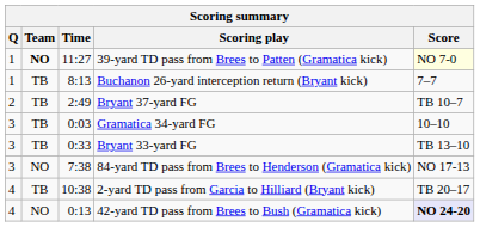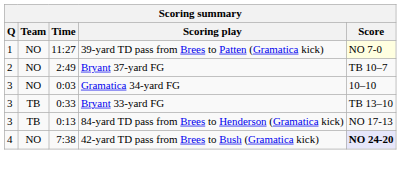 <table class="wikitable" style="font-size: 95%">
 <tr>
 <th colspan=5>Scoring summary</th>
 </tr>
 <tr>
 <th>Q</th>
 <th>Team</th>
 <th>Time</th>
 <th>Scoring play</th>
 <th>Score</th>
 </tr>
 <tr>
 <td>1</td>
-<td align=center><strong>NO</strong></td>
+<td align=center>NO</td>
 <td align=right>11:27</td>
 <td>39-yard TD pass from <a href='#'>Brees</a> to <a href='#'>Patten</a> (<a href='#'>Gramatica</a> kick)</td>
 <td style="background: lightyellow;">NO 7-0</td>
 </tr>
 <tr>
-<td>1</td>
-<td align=center>TB</td>
-<td align=right>8:13</td>
-<td><a href='#'>Buchanon</a> 26-yard interception return (<a href='#'>Bryant</a> kick)</td>
-<td>7–7</td>
-</tr>
-<tr>
 <td>2</td>
-<td align=center>TB</td>
+<td align=center>NO</td>
 <td align=right>2:49</td>
 <td><a href='#'>Bryant</a> 37-yard FG</td>
 <td>TB 10–7</td>
 </tr>
 <tr>
 <td>3</td>
-<td align=center>TB</td>
+<td align=center>NO</td>
 <td align=right>0:03</td>
 <td><a href='#'>Gramatica</a> 34-yard FG</td>
 <td>10–10</td>
 </tr>
 <tr>
 <td>3</td>
 <td align=center>TB</td>
 <td align=right>0:33</td>
 <td><a href='#'>Bryant</a> 33-yard FG</td>
 <td>TB 13–10</td>
 </tr>
 <tr>
 <td>3</td>
-<td align=center>NO</td>
-<td align=right>7:38</td>
+<td align=center>TB</td>
+<td align=right>0:13</td>
 <td>84-yard TD pass from <a href='#'>Brees</a> to <a href='#'>Henderson</a> (<a href='#'>Gramatica</a> kick)</td>
 <td>NO 17-13</td>
 </tr>
 <tr>
 <td>4</td>
-<td align=center>TB</td>
-<td align=right>10:38</td>
-<td>2-yard TD pass from <a href='#'>Garcia</a> to <a href='#'>Hilliard</a> (<a href='#'>Bryant</a> kick)</td>
-<td>TB 20–17</td>
-</tr>
-<tr>
-<td>4</td>
 <td align=center>NO</td>
-<td align=right>0:13</td>
+<td align=right>7:38</td>
 <td>42-yard TD pass from <a href='#'>Brees</a> to <a href='#'>Bush</a> (<a href='#'>Gramatica</a> kick)</td>
 <td style="background: lavender;"><strong>NO 24-20</strong></td>
 </tr>
 </table>
